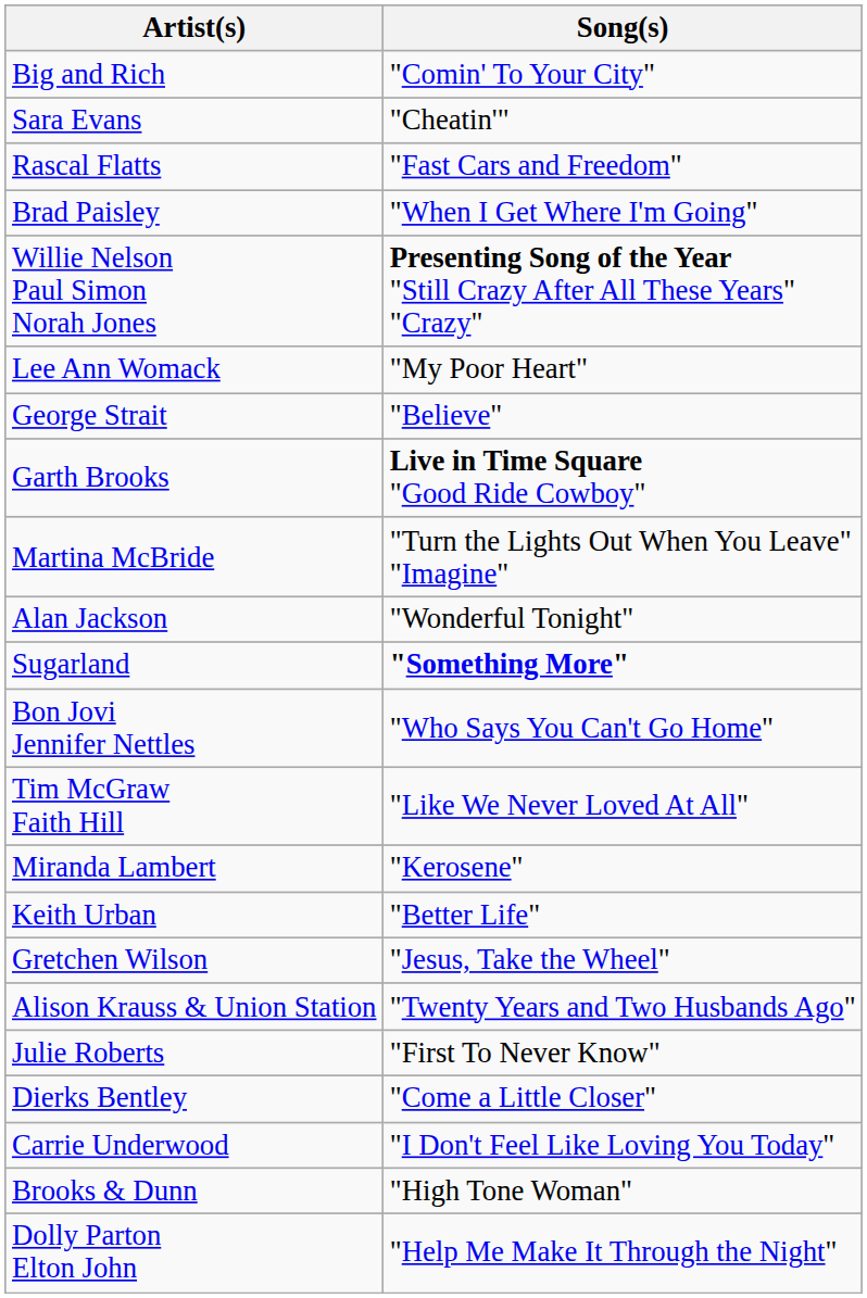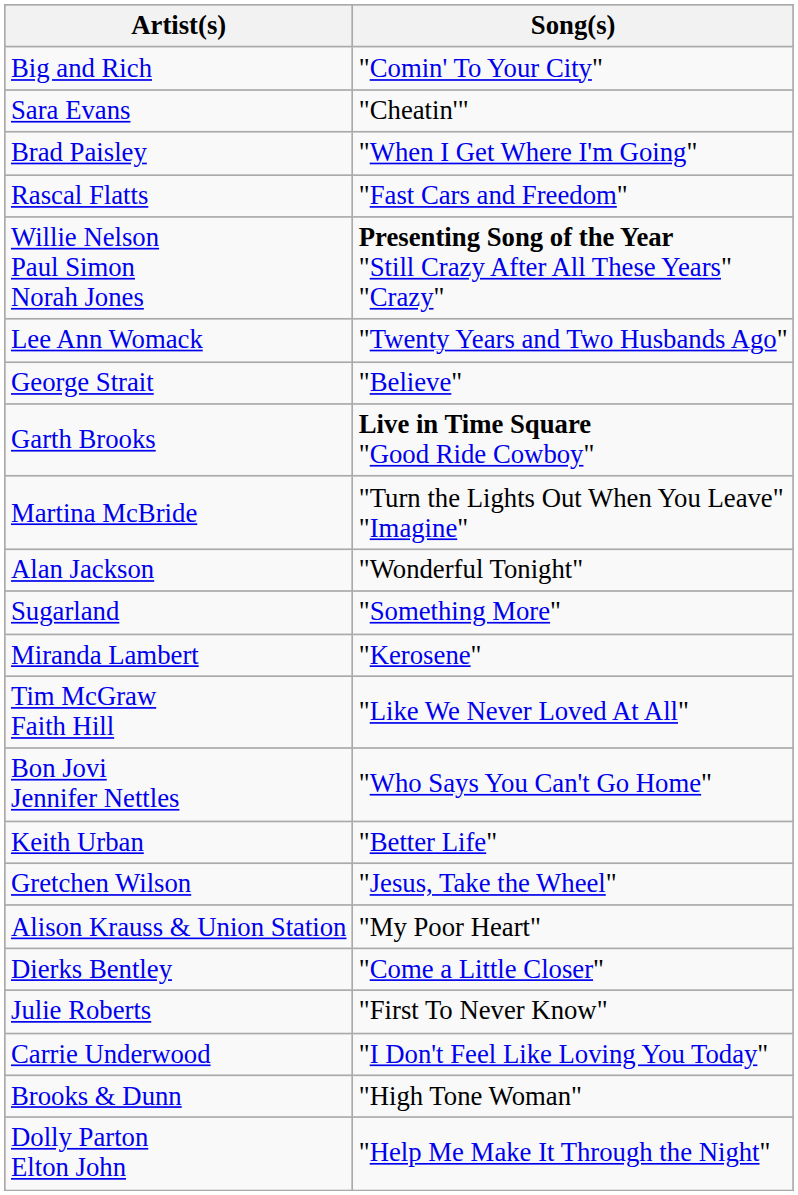 <table class="wikitable">
 <tr>
 <th>Artist(s)</th>
 <th>Song(s)</th>
 </tr>
 <tr>
 <td><a href='#'>Big and Rich</a></td>
 <td>"<a href='#'>Comin' To Your City</a>"</td>
 </tr>
 <tr>
 <td><a href='#'>Sara Evans</a></td>
 <td>"Cheatin'"</td>
 </tr>
 <tr>
+<td><a href='#'>Brad Paisley</a></td>
+<td>"<a href='#'>When I Get Where I'm Going</a>"</td>
+</tr>
+<tr>
 <td><a href='#'>Rascal Flatts</a></td>
 <td>"<a href='#'>Fast Cars and Freedom</a>"</td>
-</tr>
-<tr>
-<td><a href='#'>Brad Paisley</a></td>
-<td>"<a href='#'>When I Get Where I'm Going</a>"</td>
 </tr>
 <tr>
 <td><a href='#'>Willie Nelson</a><br><a href='#'>Paul Simon</a><br><a href='#'>Norah Jones</a></td>
 <td><strong>Presenting Song of the Year</strong><br>"<a href='#'>Still Crazy After All These Years</a>"<br>"<a href='#'>Crazy</a>"</td>
 </tr>
 <tr>
 <td><a href='#'>Lee Ann Womack</a></td>
-<td>"My Poor Heart"</td>
+<td>"<a href='#'>Twenty Years and Two Husbands Ago</a>"</td>
 </tr>
 <tr>
 <td><a href='#'>George Strait</a></td>
 <td>"<a href='#'>Believe</a>"</td>
 </tr>
 <tr>
 <td><a href='#'>Garth Brooks</a></td>
 <td><strong>Live in Time Square</strong><br>"<a href='#'>Good Ride Cowboy</a>"</td>
 </tr>
 <tr>
 <td><a href='#'>Martina McBride</a></td>
 <td>"Turn the Lights Out When You Leave"<br>"<a href='#'>Imagine</a>"</td>
 </tr>
 <tr>
 <td><a href='#'>Alan Jackson</a></td>
 <td>"Wonderful Tonight"</td>
 </tr>
 <tr>
 <td><a href='#'>Sugarland</a></td>
-<td><strong>"<a href='#'>Something More</a>"</strong></td>
+<td>"<a href='#'>Something More</a>"</td>
 </tr>
 <tr>
-<td><a href='#'>Bon Jovi</a><br><a href='#'>Jennifer Nettles</a></td>
-<td>"<a href='#'>Who Says You Can't Go Home</a>"</td>
+<td><a href='#'>Miranda Lambert</a></td>
+<td>"<a href='#'>Kerosene</a>"</td>
 </tr>
 <tr>
 <td><a href='#'>Tim McGraw</a><br><a href='#'>Faith Hill</a></td>
 <td>"<a href='#'>Like We Never Loved At All</a>"</td>
 </tr>
 <tr>
-<td><a href='#'>Miranda Lambert</a></td>
-<td>"<a href='#'>Kerosene</a>"</td>
+<td><a href='#'>Bon Jovi</a><br><a href='#'>Jennifer Nettles</a></td>
+<td>"<a href='#'>Who Says You Can't Go Home</a>"</td>
 </tr>
 <tr>
 <td><a href='#'>Keith Urban</a></td>
 <td>"<a href='#'>Better Life</a>"</td>
 </tr>
 <tr>
 <td><a href='#'>Gretchen Wilson</a></td>
 <td>"<a href='#'>Jesus, Take the Wheel</a>"</td>
 </tr>
 <tr>
 <td><a href='#'>Alison Krauss & Union Station</a></td>
-<td>"<a href='#'>Twenty Years and Two Husbands Ago</a>"</td>
+<td>"My Poor Heart"</td>
+</tr>
+<tr>
+<td><a href='#'>Dierks Bentley</a></td>
+<td>"<a href='#'>Come a Little Closer</a>"</td>
 </tr>
 <tr>
 <td><a href='#'>Julie Roberts</a></td>
 <td>"First To Never Know"</td>
-</tr>
-<tr>
-<td><a href='#'>Dierks Bentley</a></td>
-<td>"<a href='#'>Come a Little Closer</a>"</td>
 </tr>
 <tr>
 <td><a href='#'>Carrie Underwood</a></td>
 <td>"<a href='#'>I Don't Feel Like Loving You Today</a>"</td>
 </tr>
 <tr>
 <td><a href='#'>Brooks & Dunn</a></td>
 <td>"High Tone Woman"</td>
 </tr>
 <tr>
 <td><a href='#'>Dolly Parton</a><br><a href='#'>Elton John</a></td>
 <td>"<a href='#'>Help Me Make It Through the Night</a>"</td>
 </tr>
 </table>
